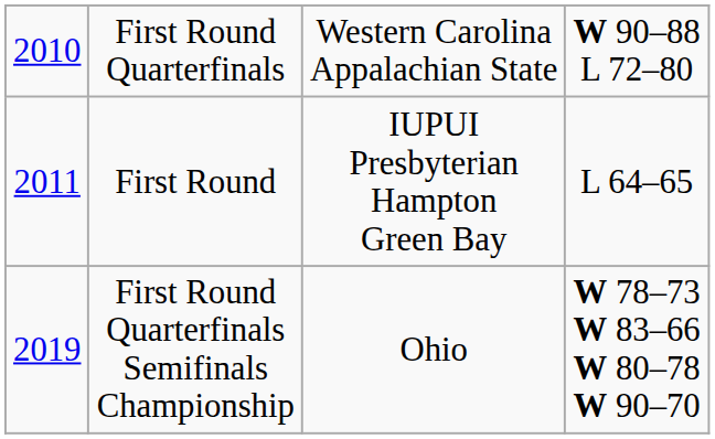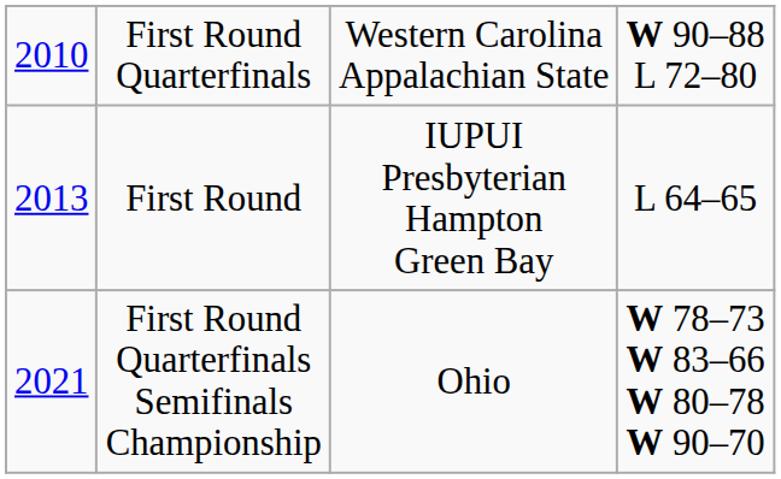 <table class="wikitable">
 <tr align="center">
 <td><a href='#'>2010</a></td>
 <td>First Round<br>Quarterfinals</td>
 <td>Western Carolina<br>Appalachian State</td>
 <td><strong>W</strong> 90–88<br>L 72–80</td>
 </tr>
 <tr style="text-align:center;">
-<td><a href='#'>2011</a></td>
+<td><a href='#'>2013</a></td>
 <td>First Round</td>
 <td>IUPUI<br>Presbyterian<br>Hampton<br>Green Bay</td>
 <td>L 64–65</td>
 </tr>
 <tr style="text-align:center;">
-<td><a href='#'>2019</a></td>
+<td><a href='#'>2021</a></td>
 <td>First Round<br>Quarterfinals<br>Semifinals<br>Championship</td>
 <td>Ohio</td>
 <td><strong>W</strong> 78–73<br><strong>W</strong> 83–66<br><strong>W</strong> 80–78<br><strong>W</strong> 90–70</td>
 </tr>
 </table>
